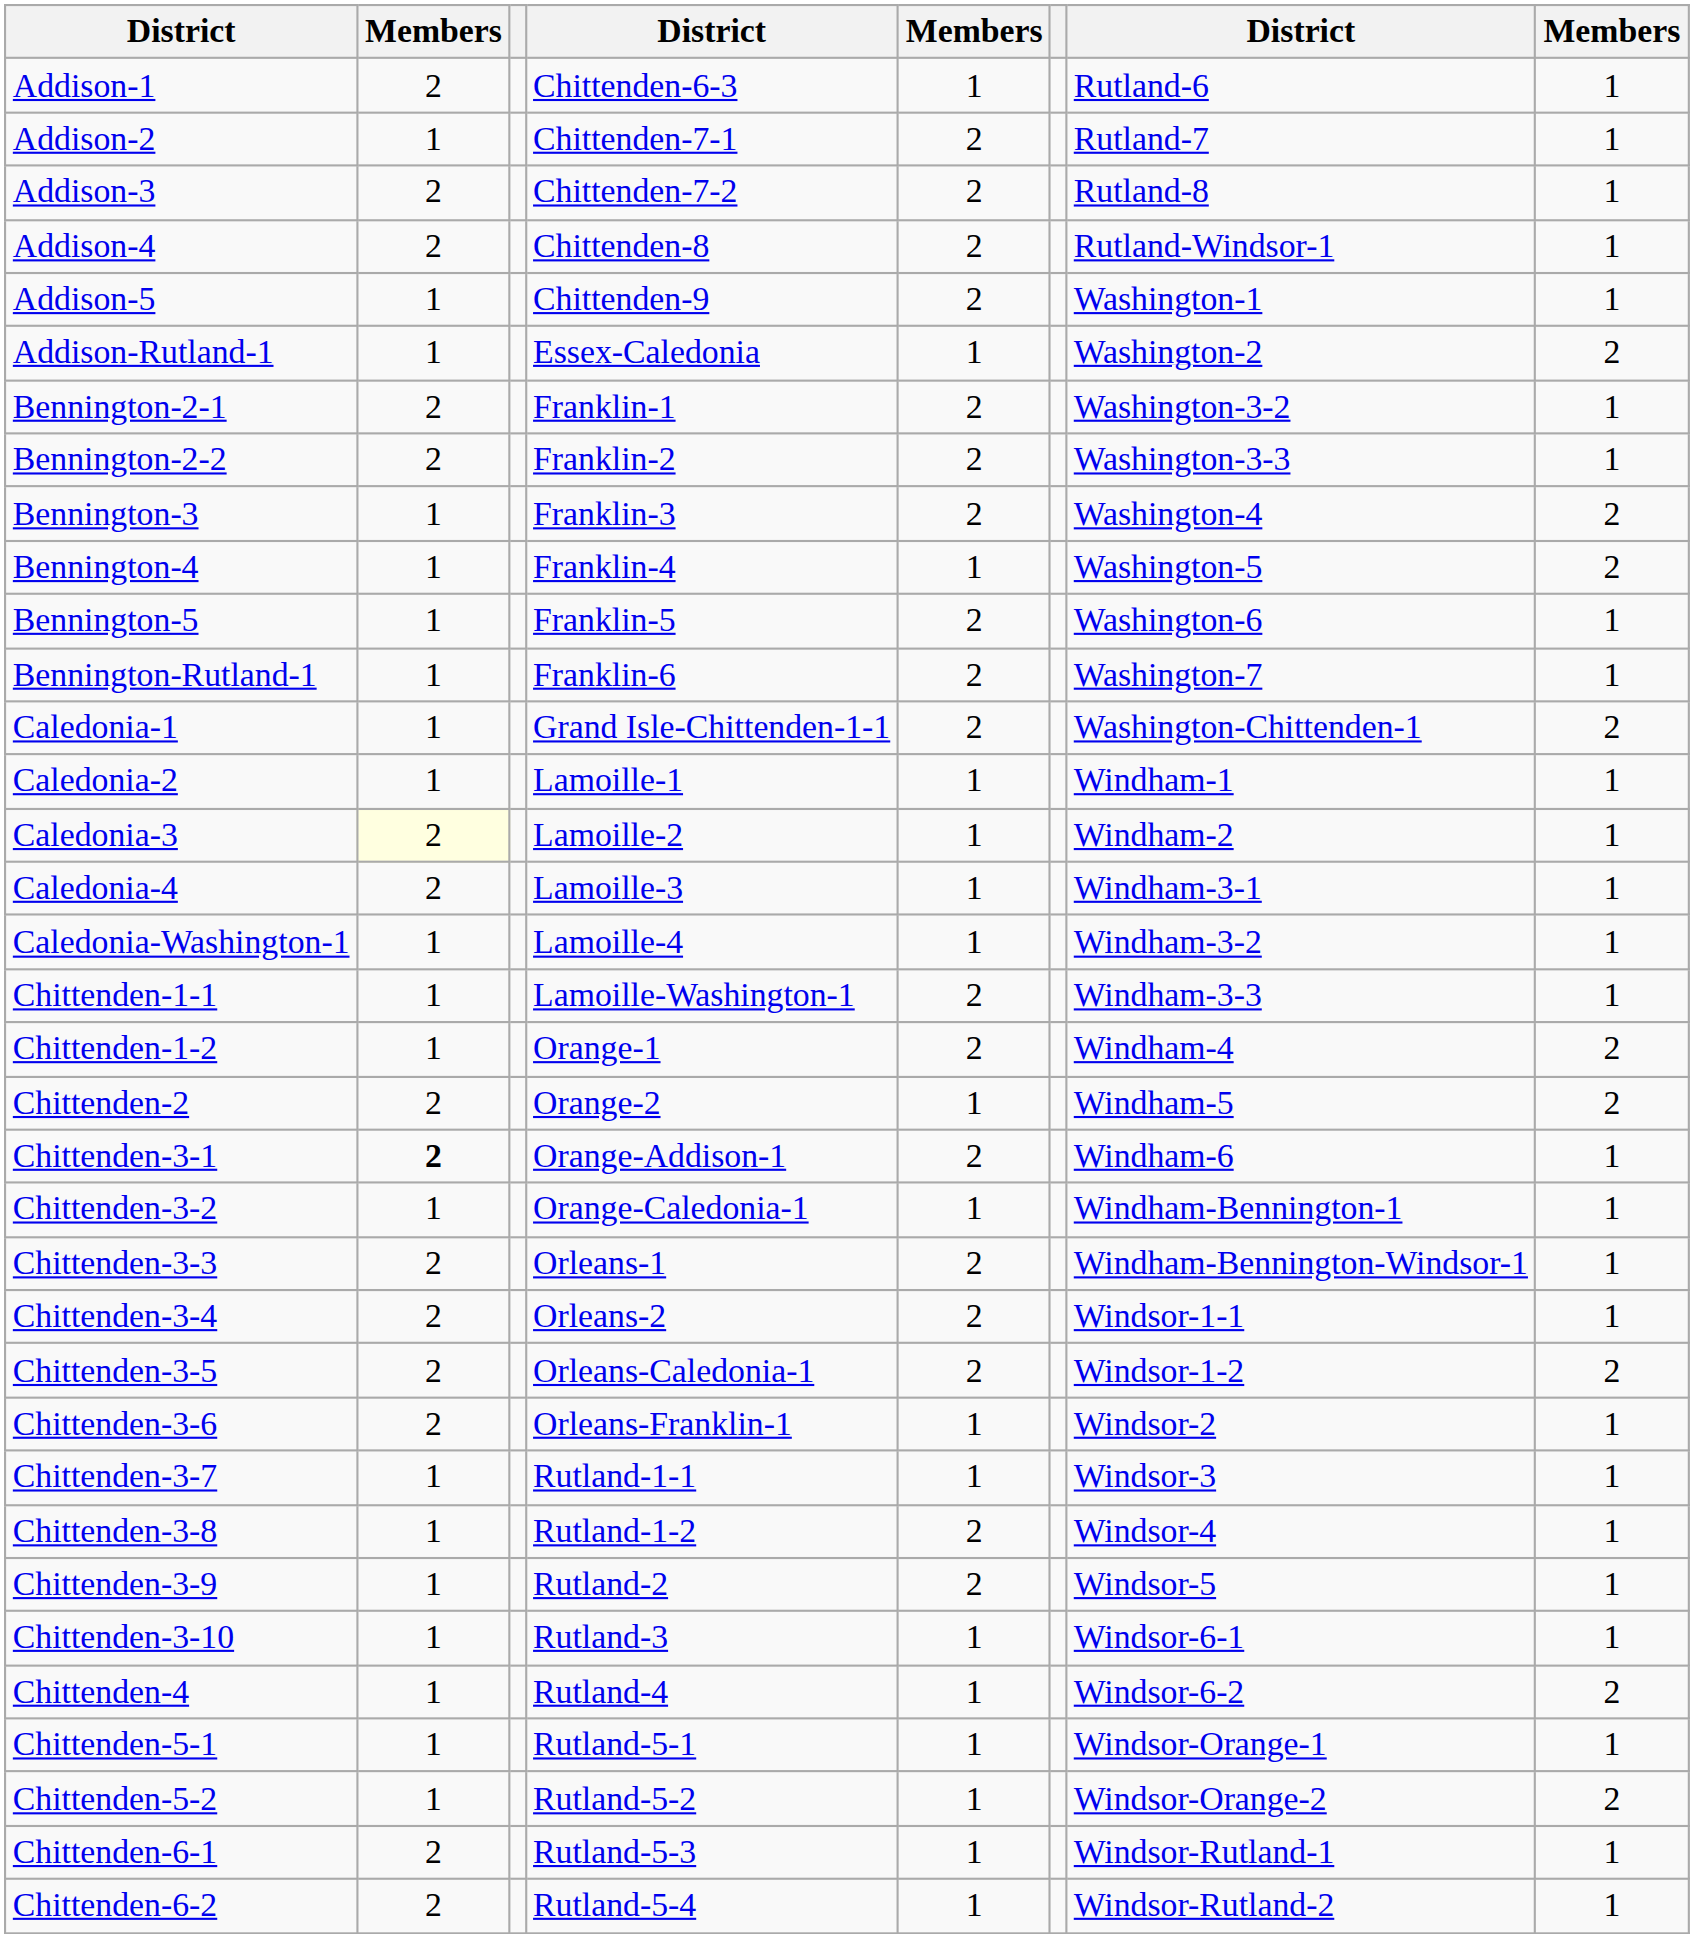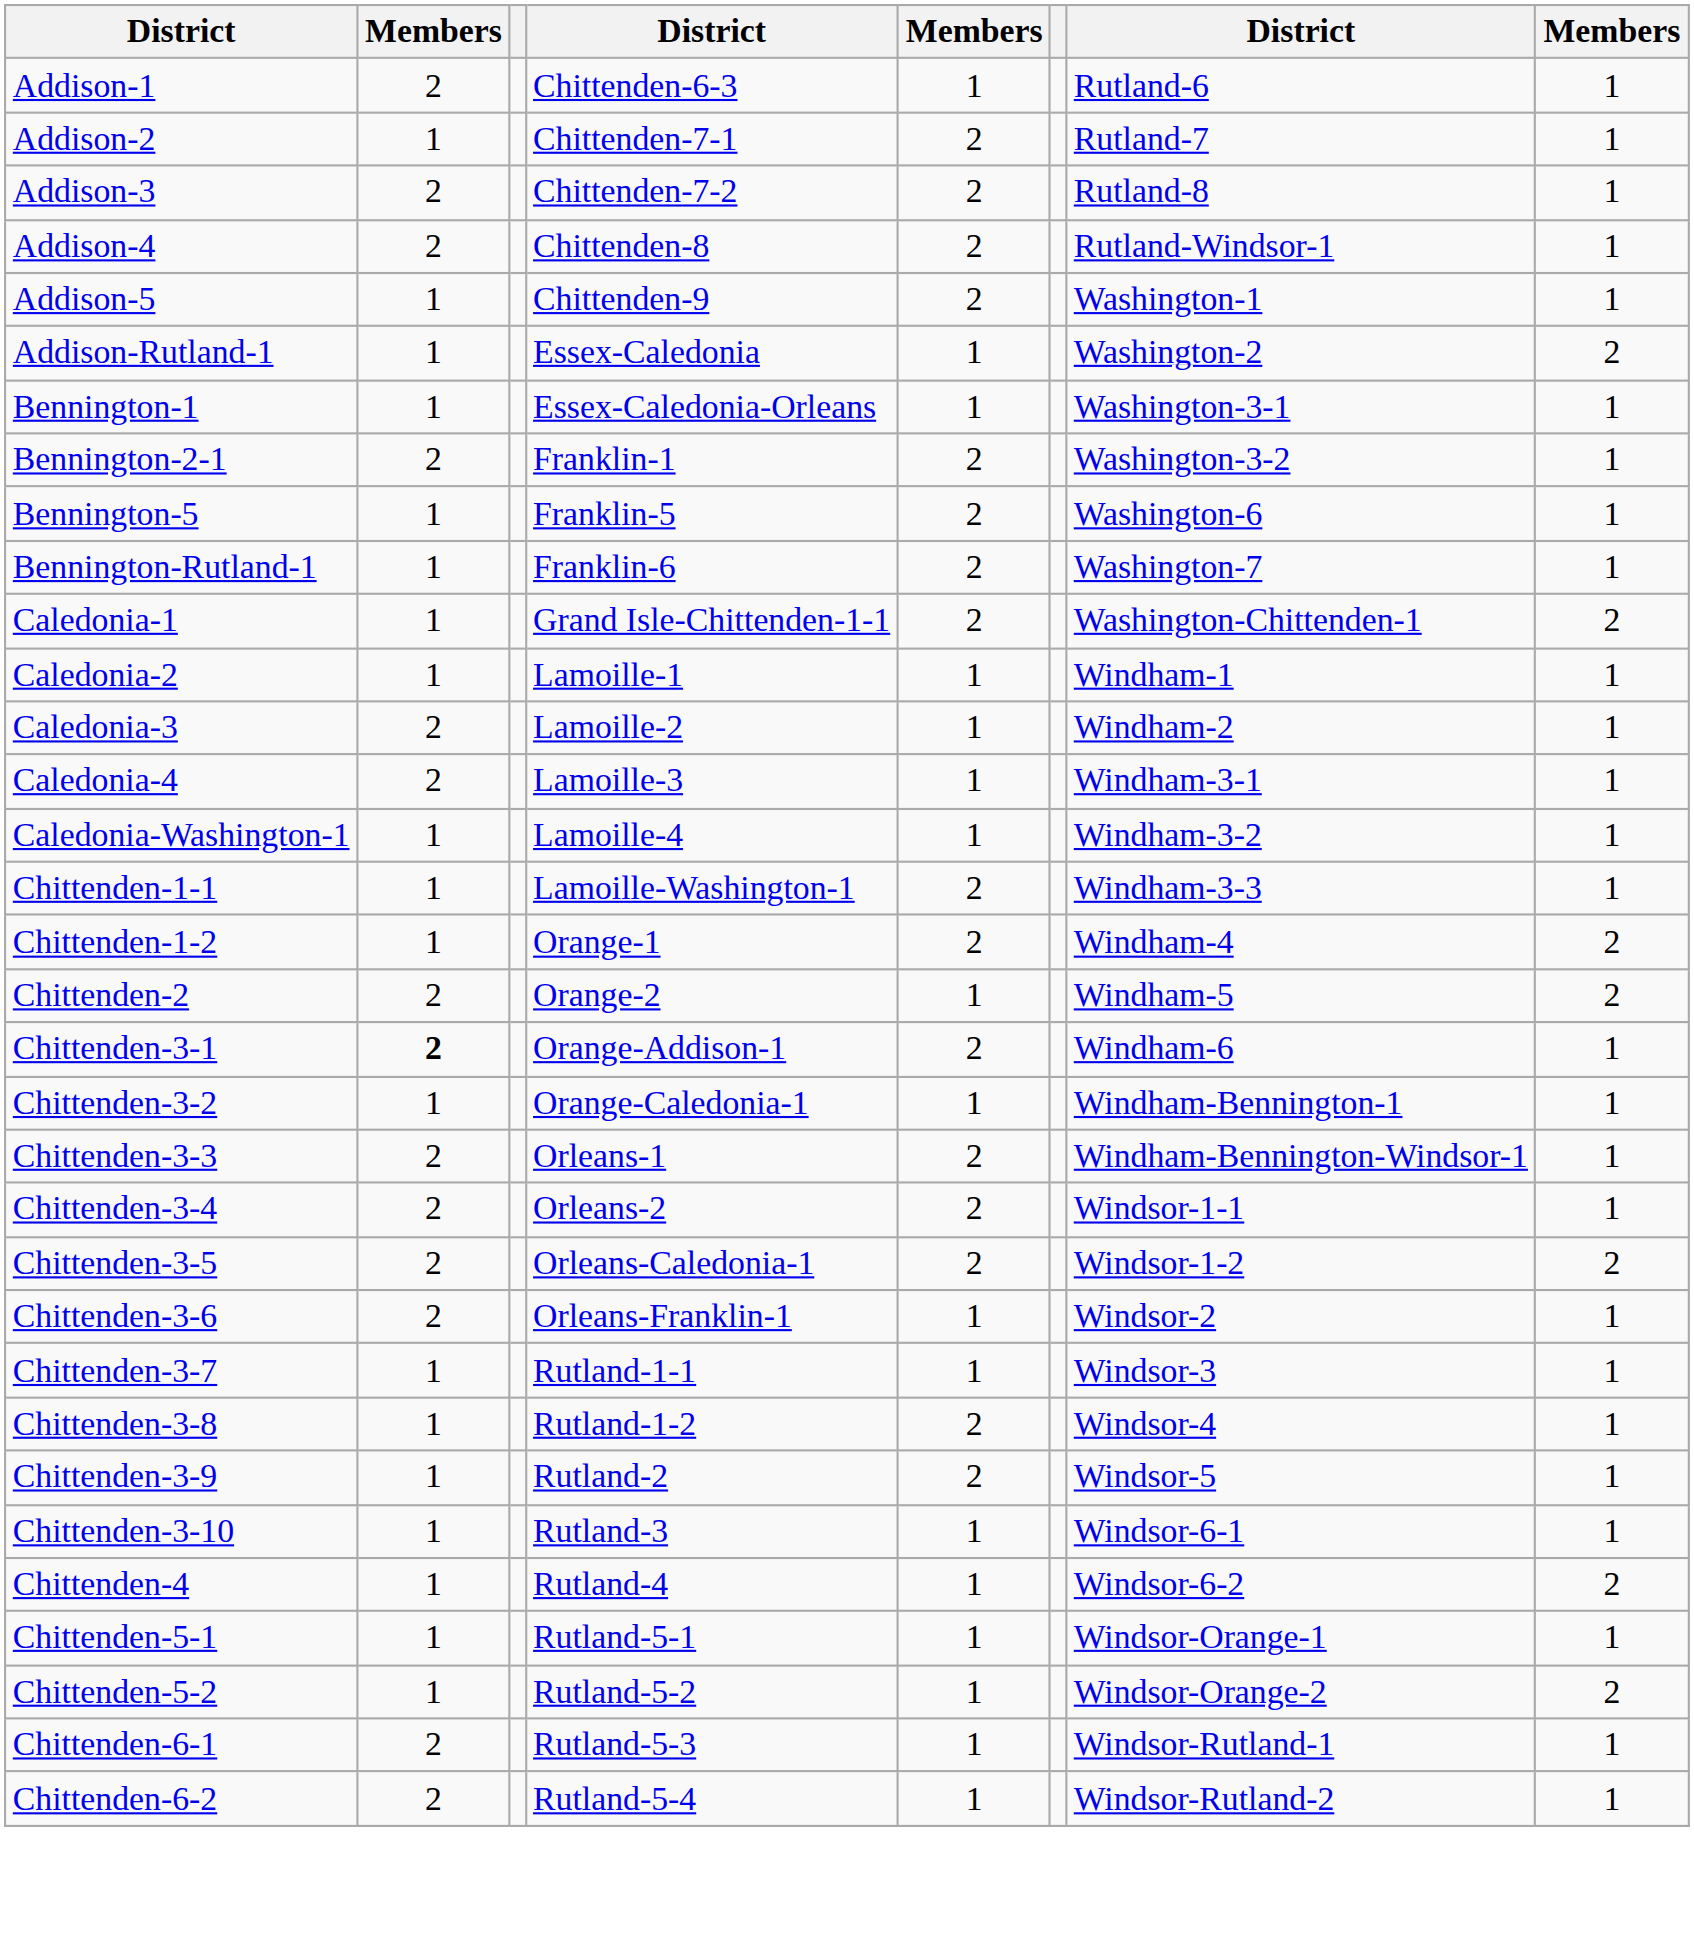 <table class="wikitable" border="1">
 <tr>
 <th>District</th>
 <th>Members</th>
 <th></th>
 <th>District</th>
 <th>Members</th>
 <th></th>
 <th>District</th>
 <th>Members</th>
 </tr>
 <tr>
 <td><a href='#'>Addison-1</a></td>
 <td style="text-align:center;">2</td>
 <td></td>
 <td><a href='#'>Chittenden-6-3</a></td>
 <td style="text-align:center;">1</td>
 <td></td>
 <td><a href='#'>Rutland-6</a></td>
 <td style="text-align:center;">1</td>
 </tr>
 <tr>
 <td><a href='#'>Addison-2</a></td>
 <td style="text-align:center;">1</td>
 <td></td>
 <td><a href='#'>Chittenden-7-1</a></td>
 <td style="text-align:center;">2</td>
 <td></td>
 <td><a href='#'>Rutland-7</a></td>
 <td style="text-align:center;">1</td>
 </tr>
 <tr>
 <td><a href='#'>Addison-3</a></td>
 <td style="text-align:center;">2</td>
 <td></td>
 <td><a href='#'>Chittenden-7-2</a></td>
 <td style="text-align:center;">2</td>
 <td></td>
 <td><a href='#'>Rutland-8</a></td>
 <td style="text-align:center;">1</td>
 </tr>
 <tr>
 <td><a href='#'>Addison-4</a></td>
 <td style="text-align:center;">2</td>
 <td></td>
 <td><a href='#'>Chittenden-8</a></td>
 <td style="text-align:center;">2</td>
 <td></td>
 <td><a href='#'>Rutland-Windsor-1</a></td>
 <td style="text-align:center;">1</td>
 </tr>
 <tr>
 <td><a href='#'>Addison-5</a></td>
 <td style="text-align:center;">1</td>
 <td></td>
 <td><a href='#'>Chittenden-9</a></td>
 <td style="text-align:center;">2</td>
 <td></td>
 <td><a href='#'>Washington-1</a></td>
 <td style="text-align:center;">1</td>
 </tr>
 <tr>
 <td><a href='#'>Addison-Rutland-1</a></td>
 <td style="text-align:center;">1</td>
 <td></td>
 <td><a href='#'>Essex-Caledonia</a></td>
 <td style="text-align:center;">1</td>
 <td></td>
 <td><a href='#'>Washington-2</a></td>
 <td style="text-align:center;">2</td>
 </tr>
 <tr>
+<td><a href='#'>Bennington-1</a></td>
+<td style="text-align:center;">1</td>
+<td></td>
+<td><a href='#'>Essex-Caledonia-Orleans</a></td>
+<td style="text-align:center;">1</td>
+<td></td>
+<td><a href='#'>Washington-3-1</a></td>
+<td style="text-align:center;">1</td>
+</tr>
+<tr>
 <td><a href='#'>Bennington-2-1</a></td>
 <td style="text-align:center;">2</td>
 <td></td>
 <td><a href='#'>Franklin-1</a></td>
 <td style="text-align:center;">2</td>
 <td></td>
 <td><a href='#'>Washington-3-2</a></td>
 <td style="text-align:center;">1</td>
-</tr>
-<tr>
-<td><a href='#'>Bennington-2-2</a></td>
-<td style="text-align:center;">2</td>
-<td></td>
-<td><a href='#'>Franklin-2</a></td>
-<td style="text-align:center;">2</td>
-<td></td>
-<td><a href='#'>Washington-3-3</a></td>
-<td style="text-align:center;">1</td>
-</tr>
-<tr>
-<td><a href='#'>Bennington-3</a></td>
-<td style="text-align:center;">1</td>
-<td></td>
-<td><a href='#'>Franklin-3</a></td>
-<td style="text-align:center;">2</td>
-<td></td>
-<td><a href='#'>Washington-4</a></td>
-<td style="text-align:center;">2</td>
-</tr>
-<tr>
-<td><a href='#'>Bennington-4</a></td>
-<td style="text-align:center;">1</td>
-<td></td>
-<td><a href='#'>Franklin-4</a></td>
-<td style="text-align:center;">1</td>
-<td></td>
-<td><a href='#'>Washington-5</a></td>
-<td style="text-align:center;">2</td>
 </tr>
 <tr>
 <td><a href='#'>Bennington-5</a></td>
 <td style="text-align:center;">1</td>
 <td></td>
 <td><a href='#'>Franklin-5</a></td>
 <td style="text-align:center;">2</td>
 <td></td>
 <td><a href='#'>Washington-6</a></td>
 <td style="text-align:center;">1</td>
 </tr>
 <tr>
 <td><a href='#'>Bennington-Rutland-1</a></td>
 <td style="text-align:center;">1</td>
 <td></td>
 <td><a href='#'>Franklin-6</a></td>
 <td style="text-align:center;">2</td>
 <td></td>
 <td><a href='#'>Washington-7</a></td>
 <td style="text-align:center;">1</td>
 </tr>
 <tr>
 <td><a href='#'>Caledonia-1</a></td>
 <td style="text-align:center;">1</td>
 <td></td>
 <td><a href='#'>Grand Isle-Chittenden-1-1</a></td>
 <td style="text-align:center;">2</td>
 <td></td>
 <td><a href='#'>Washington-Chittenden-1</a></td>
 <td style="text-align:center;">2</td>
 </tr>
 <tr>
 <td><a href='#'>Caledonia-2</a></td>
 <td style="text-align:center;">1</td>
 <td></td>
 <td><a href='#'>Lamoille-1</a></td>
 <td style="text-align:center;">1</td>
 <td></td>
 <td><a href='#'>Windham-1</a></td>
 <td style="text-align:center;">1</td>
 </tr>
 <tr>
 <td><a href='#'>Caledonia-3</a></td>
-<td style="background: lightyellow; text-align:center;">2</td>
+<td style="text-align:center;">2</td>
 <td></td>
 <td><a href='#'>Lamoille-2</a></td>
 <td style="text-align:center;">1</td>
 <td></td>
 <td><a href='#'>Windham-2</a></td>
 <td style="text-align:center;">1</td>
 </tr>
 <tr>
 <td><a href='#'>Caledonia-4</a></td>
 <td style="text-align:center;">2</td>
 <td></td>
 <td><a href='#'>Lamoille-3</a></td>
 <td style="text-align:center;">1</td>
 <td></td>
 <td><a href='#'>Windham-3-1</a></td>
 <td style="text-align:center;">1</td>
 </tr>
 <tr>
 <td><a href='#'>Caledonia-Washington-1</a></td>
 <td style="text-align:center;">1</td>
 <td></td>
 <td><a href='#'>Lamoille-4</a></td>
 <td style="text-align:center;">1</td>
 <td></td>
 <td><a href='#'>Windham-3-2</a></td>
 <td style="text-align:center;">1</td>
 </tr>
 <tr>
 <td><a href='#'>Chittenden-1-1</a></td>
 <td style="text-align:center;">1</td>
 <td></td>
 <td><a href='#'>Lamoille-Washington-1</a></td>
 <td style="text-align:center;">2</td>
 <td></td>
 <td><a href='#'>Windham-3-3</a></td>
 <td style="text-align:center;">1</td>
 </tr>
 <tr>
 <td><a href='#'>Chittenden-1-2</a></td>
 <td style="text-align:center;">1</td>
 <td></td>
 <td><a href='#'>Orange-1</a></td>
 <td style="text-align:center;">2</td>
 <td></td>
 <td><a href='#'>Windham-4</a></td>
 <td style="text-align:center;">2</td>
 </tr>
 <tr>
 <td><a href='#'>Chittenden-2</a></td>
 <td style="text-align:center;">2</td>
 <td></td>
 <td><a href='#'>Orange-2</a></td>
 <td style="text-align:center;">1</td>
 <td></td>
 <td><a href='#'>Windham-5</a></td>
 <td style="text-align:center;">2</td>
 </tr>
 <tr>
 <td><a href='#'>Chittenden-3-1</a></td>
 <td style="text-align:center;"><strong>2</strong></td>
 <td></td>
 <td><a href='#'>Orange-Addison-1</a></td>
 <td style="text-align:center;">2</td>
 <td></td>
 <td><a href='#'>Windham-6</a></td>
 <td style="text-align:center;">1</td>
 </tr>
 <tr>
 <td><a href='#'>Chittenden-3-2</a></td>
 <td style="text-align:center;">1</td>
 <td></td>
 <td><a href='#'>Orange-Caledonia-1</a></td>
 <td style="text-align:center;">1</td>
 <td></td>
 <td><a href='#'>Windham-Bennington-1</a></td>
 <td style="text-align:center;">1</td>
 </tr>
 <tr>
 <td><a href='#'>Chittenden-3-3</a></td>
 <td style="text-align:center;">2</td>
 <td></td>
 <td><a href='#'>Orleans-1</a></td>
 <td style="text-align:center;">2</td>
 <td></td>
 <td><a href='#'>Windham-Bennington-Windsor-1</a></td>
 <td style="text-align:center;">1</td>
 </tr>
 <tr>
 <td><a href='#'>Chittenden-3-4</a></td>
 <td style="text-align:center;">2</td>
 <td></td>
 <td><a href='#'>Orleans-2</a></td>
 <td style="text-align:center;">2</td>
 <td></td>
 <td><a href='#'>Windsor-1-1</a></td>
 <td style="text-align:center;">1</td>
 </tr>
 <tr>
 <td><a href='#'>Chittenden-3-5</a></td>
 <td style="text-align:center;">2</td>
 <td></td>
 <td><a href='#'>Orleans-Caledonia-1</a></td>
 <td style="text-align:center;">2</td>
 <td></td>
 <td><a href='#'>Windsor-1-2</a></td>
 <td style="text-align:center;">2</td>
 </tr>
 <tr>
 <td><a href='#'>Chittenden-3-6</a></td>
 <td style="text-align:center;">2</td>
 <td></td>
 <td><a href='#'>Orleans-Franklin-1</a></td>
 <td style="text-align:center;">1</td>
 <td></td>
 <td><a href='#'>Windsor-2</a></td>
 <td style="text-align:center;">1</td>
 </tr>
 <tr>
 <td><a href='#'>Chittenden-3-7</a></td>
 <td style="text-align:center;">1</td>
 <td></td>
 <td><a href='#'>Rutland-1-1</a></td>
 <td style="text-align:center;">1</td>
 <td></td>
 <td><a href='#'>Windsor-3</a></td>
 <td style="text-align:center;">1</td>
 </tr>
 <tr>
 <td><a href='#'>Chittenden-3-8</a></td>
 <td style="text-align:center;">1</td>
 <td></td>
 <td><a href='#'>Rutland-1-2</a></td>
 <td style="text-align:center;">2</td>
 <td></td>
 <td><a href='#'>Windsor-4</a></td>
 <td style="text-align:center;">1</td>
 </tr>
 <tr>
 <td><a href='#'>Chittenden-3-9</a></td>
 <td style="text-align:center;">1</td>
 <td></td>
 <td><a href='#'>Rutland-2</a></td>
 <td style="text-align:center;">2</td>
 <td></td>
 <td><a href='#'>Windsor-5</a></td>
 <td style="text-align:center;">1</td>
 </tr>
 <tr>
 <td><a href='#'>Chittenden-3-10</a></td>
 <td style="text-align:center;">1</td>
 <td></td>
 <td><a href='#'>Rutland-3</a></td>
 <td style="text-align:center;">1</td>
 <td></td>
 <td><a href='#'>Windsor-6-1</a></td>
 <td style="text-align:center;">1</td>
 </tr>
 <tr>
 <td><a href='#'>Chittenden-4</a></td>
 <td style="text-align:center;">1</td>
 <td></td>
 <td><a href='#'>Rutland-4</a></td>
 <td style="text-align:center;">1</td>
 <td></td>
 <td><a href='#'>Windsor-6-2</a></td>
 <td style="text-align:center;">2</td>
 </tr>
 <tr>
 <td><a href='#'>Chittenden-5-1</a></td>
 <td style="text-align:center;">1</td>
 <td></td>
 <td><a href='#'>Rutland-5-1</a></td>
 <td style="text-align:center;">1</td>
 <td></td>
 <td><a href='#'>Windsor-Orange-1</a></td>
 <td style="text-align:center;">1</td>
 </tr>
 <tr>
 <td><a href='#'>Chittenden-5-2</a></td>
 <td style="text-align:center;">1</td>
 <td></td>
 <td><a href='#'>Rutland-5-2</a></td>
 <td style="text-align:center;">1</td>
 <td></td>
 <td><a href='#'>Windsor-Orange-2</a></td>
 <td style="text-align:center;">2</td>
 </tr>
 <tr>
 <td><a href='#'>Chittenden-6-1</a></td>
 <td style="text-align:center;">2</td>
 <td></td>
 <td><a href='#'>Rutland-5-3</a></td>
 <td style="text-align:center;">1</td>
 <td></td>
 <td><a href='#'>Windsor-Rutland-1</a></td>
 <td style="text-align:center;">1</td>
 </tr>
 <tr>
 <td><a href='#'>Chittenden-6-2</a></td>
 <td style="text-align:center;">2</td>
 <td></td>
 <td><a href='#'>Rutland-5-4</a></td>
 <td style="text-align:center;">1</td>
 <td></td>
 <td><a href='#'>Windsor-Rutland-2</a></td>
 <td style="text-align:center;">1</td>
 </tr>
 <tr>
 </tr>
 </table>
